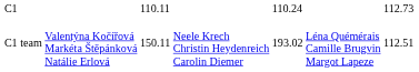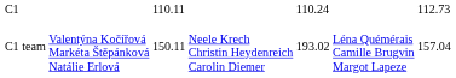 <table>
 <tr>
 <td>C1</td>
 <td></td>
 <td>110.11</td>
 <td></td>
 <td>110.24</td>
 <td></td>
 <td>112.73</td>
 </tr>
 <tr>
 <td>C1 team</td>
 <td><br><a href='#'>Valentýna Kočířová</a><br><a href='#'>Markéta Štěpánková</a><br><a href='#'>Natálie Erlová</a></td>
 <td>150.11</td>
 <td><br><a href='#'>Neele Krech</a><br><a href='#'>Christin Heydenreich</a><br><a href='#'>Carolin Diemer</a></td>
 <td>193.02</td>
 <td><br><a href='#'>Léna Quémérais</a><br><a href='#'>Camille Brugvin</a><br><a href='#'>Margot Lapeze</a></td>
-<td>112.51</td>
+<td>157.04</td>
 </tr>
 </table>
